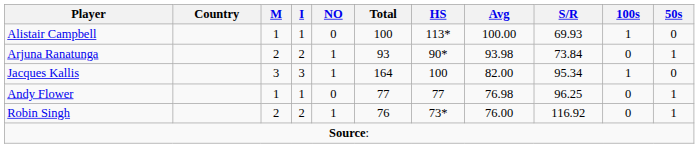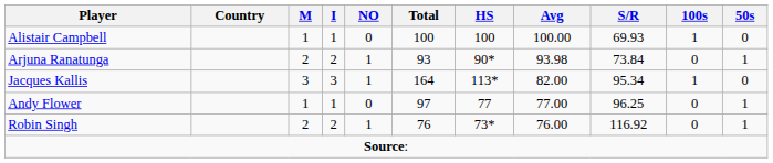 <table class="wikitable" style="text-align:center;width:70%">
 <tr>
 <th>Player</th>
 <th>Country</th>
 <th><a href='#'>M</a></th>
 <th><a href='#'>I</a></th>
 <th><a href='#'>NO</a></th>
 <th>Total</th>
 <th><a href='#'>HS</a></th>
 <th><a href='#'>Avg</a></th>
 <th><a href='#'>S/R</a></th>
 <th><a href='#'>100s</a></th>
 <th><a href='#'>50s</a></th>
 </tr>
 <tr>
 <td style="text-align:left"><a href='#'>Alistair Campbell</a></td>
 <td style="text-align:left"></td>
 <td>1</td>
 <td>1</td>
 <td>0</td>
 <td>100</td>
-<td>113*</td>
+<td>100</td>
 <td>100.00</td>
 <td>69.93</td>
 <td>1</td>
 <td>0</td>
 </tr>
 <tr>
 <td style="text-align:left"><a href='#'>Arjuna Ranatunga</a></td>
 <td style="text-align:left"></td>
 <td>2</td>
 <td>2</td>
 <td>1</td>
 <td>93</td>
 <td>90*</td>
 <td>93.98</td>
 <td>73.84</td>
 <td>0</td>
 <td>1</td>
 </tr>
 <tr>
 <td style="text-align:left"><a href='#'>Jacques Kallis</a></td>
 <td style="text-align:left"></td>
 <td>3</td>
 <td>3</td>
 <td>1</td>
 <td>164</td>
-<td>100</td>
+<td>113*</td>
 <td>82.00</td>
 <td>95.34</td>
 <td>1</td>
 <td>0</td>
 </tr>
 <tr>
 <td style="text-align:left"><a href='#'>Andy Flower</a></td>
 <td style="text-align:left"></td>
 <td>1</td>
 <td>1</td>
 <td>0</td>
+<td>97</td>
 <td>77</td>
-<td>77</td>
-<td>76.98</td>
+<td>77.00</td>
 <td>96.25</td>
 <td>0</td>
 <td>1</td>
 </tr>
 <tr>
 <td style="text-align:left"><a href='#'>Robin Singh</a></td>
 <td style="text-align:left"></td>
 <td>2</td>
 <td>2</td>
 <td>1</td>
 <td>76</td>
 <td>73*</td>
 <td>76.00</td>
 <td>116.92</td>
 <td>0</td>
 <td>1</td>
 </tr>
 <tr>
 <td colspan="11"><strong>Source</strong>: </td>
 </tr>
 </table>
